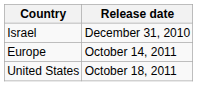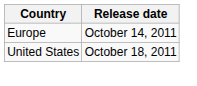 <table class="wikitable">
 <tr>
 <th>Country</th>
 <th>Release date</th>
-</tr>
-<tr>
-<td>Israel</td>
-<td>December 31, 2010</td>
 </tr>
 <tr>
 <td>Europe</td>
 <td>October 14, 2011</td>
 </tr>
 <tr>
 <td>United States</td>
 <td>October 18, 2011</td>
 </tr>
 </table>
